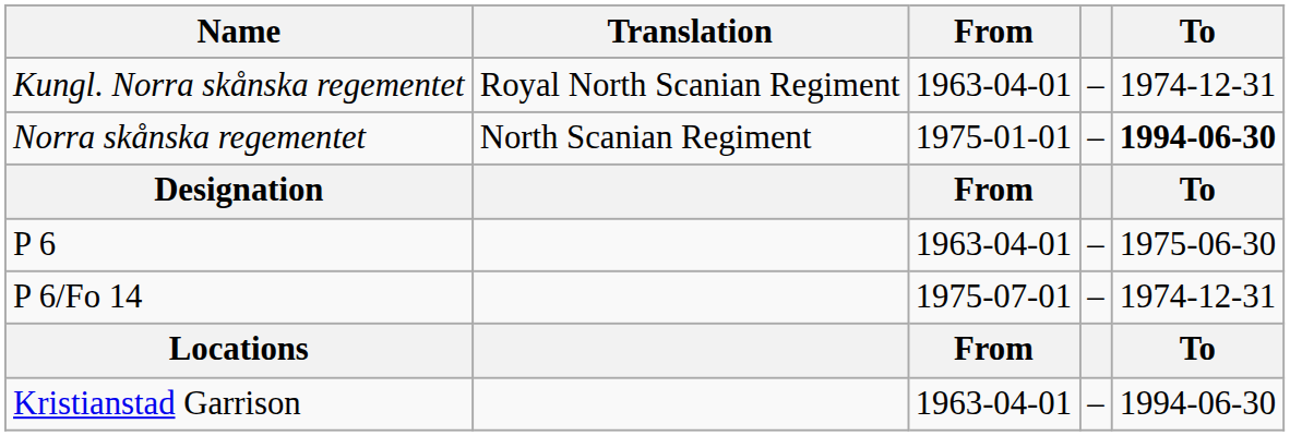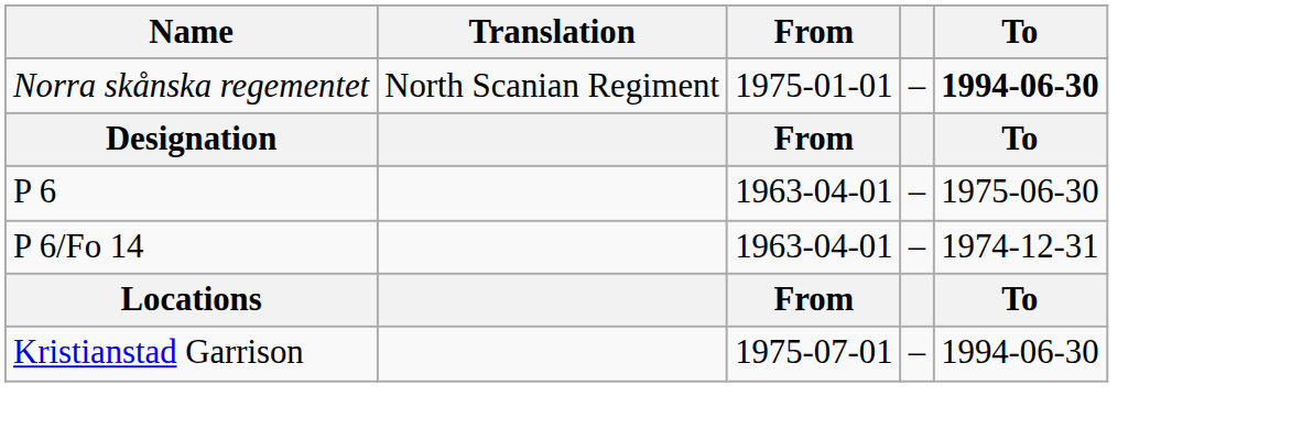 <table class="wikitable">
 <tr>
 <th style="font-weight:bold;">Name</th>
 <th style="font-weight:bold;">Translation</th>
 <th style="text-align: center; font-weight:bold;">From</th>
 <th></th>
 <th style="text-align: center; font-weight:bold;">To</th>
-</tr>
-<tr>
-<td style="font-style:italic;">Kungl. Norra skånska regementet</td>
-<td>Royal North Scanian Regiment</td>
-<td>1963-04-01</td>
-<td>–</td>
-<td>1974-12-31</td>
 </tr>
 <tr>
 <td style="font-style:italic;">Norra skånska regementet</td>
 <td>North Scanian Regiment</td>
 <td>1975-01-01</td>
 <td>–</td>
 <td><strong>1994-06-30</strong></td>
 </tr>
 <tr>
 <th style="font-weight:bold;">Designation</th>
 <th style="font-weight:bold;"></th>
 <th style="text-align: center; font-weight:bold;">From</th>
 <th></th>
 <th style="text-align: center; font-weight:bold;">To</th>
 </tr>
 <tr>
 <td>P 6</td>
 <td></td>
 <td style="text-align: center;">1963-04-01</td>
 <td style="text-align: center;">–</td>
 <td style="text-align: center;">1975-06-30</td>
 </tr>
 <tr>
 <td>P 6/Fo 14</td>
 <td></td>
-<td style="text-align: center;">1975-07-01</td>
+<td style="text-align: center;">1963-04-01</td>
 <td style="text-align: center;">–</td>
 <td>1974-12-31</td>
 </tr>
 <tr>
 <th style="font-weight:bold;">Locations</th>
 <th style="font-weight:bold;"></th>
 <th style="text-align: center; font-weight:bold;">From</th>
 <th></th>
 <th style="text-align: center; font-weight:bold;">To</th>
 </tr>
 <tr>
 <td><a href='#'>Kristianstad</a> Garrison</td>
 <td></td>
-<td style="text-align: center;">1963-04-01</td>
+<td style="text-align: center;">1975-07-01</td>
 <td style="text-align: center;">–</td>
 <td style="text-align: center;">1994-06-30</td>
 </tr>
 </table>
